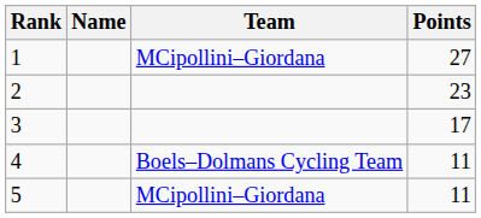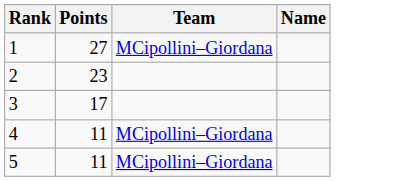 <table class=wikitable style="font-size:100%">
 <tr>
 <th>Rank</th>
+<th>Points</th>
+<th>Team</th>
 <th>Name</th>
-<th>Team</th>
-<th>Points</th>
 </tr>
 <tr>
 <td>1</td>
+<td align="right">27</td>
+<td><a href='#'>MCipollini–Giordana</a></td>
 <td> </td>
-<td><a href='#'>MCipollini–Giordana</a></td>
-<td align="right">27</td>
 </tr>
 <tr>
 <td>2</td>
+<td align="right">23</td>
 <td></td>
 <td></td>
-<td align="right">23</td>
 </tr>
 <tr>
 <td>3</td>
+<td align="right">17</td>
+<td></td>
 <td> </td>
-<td></td>
-<td align="right">17</td>
 </tr>
 <tr>
 <td>4</td>
+<td align="right">11</td>
+<td><a href='#'>MCipollini–Giordana</a></td>
 <td></td>
-<td><a href='#'>Boels–Dolmans Cycling Team</a></td>
-<td align="right">11</td>
 </tr>
 <tr>
 <td>5</td>
+<td align="right">11</td>
+<td><a href='#'>MCipollini–Giordana</a></td>
 <td></td>
-<td><a href='#'>MCipollini–Giordana</a></td>
-<td align="right">11</td>
 </tr>
 </table>
